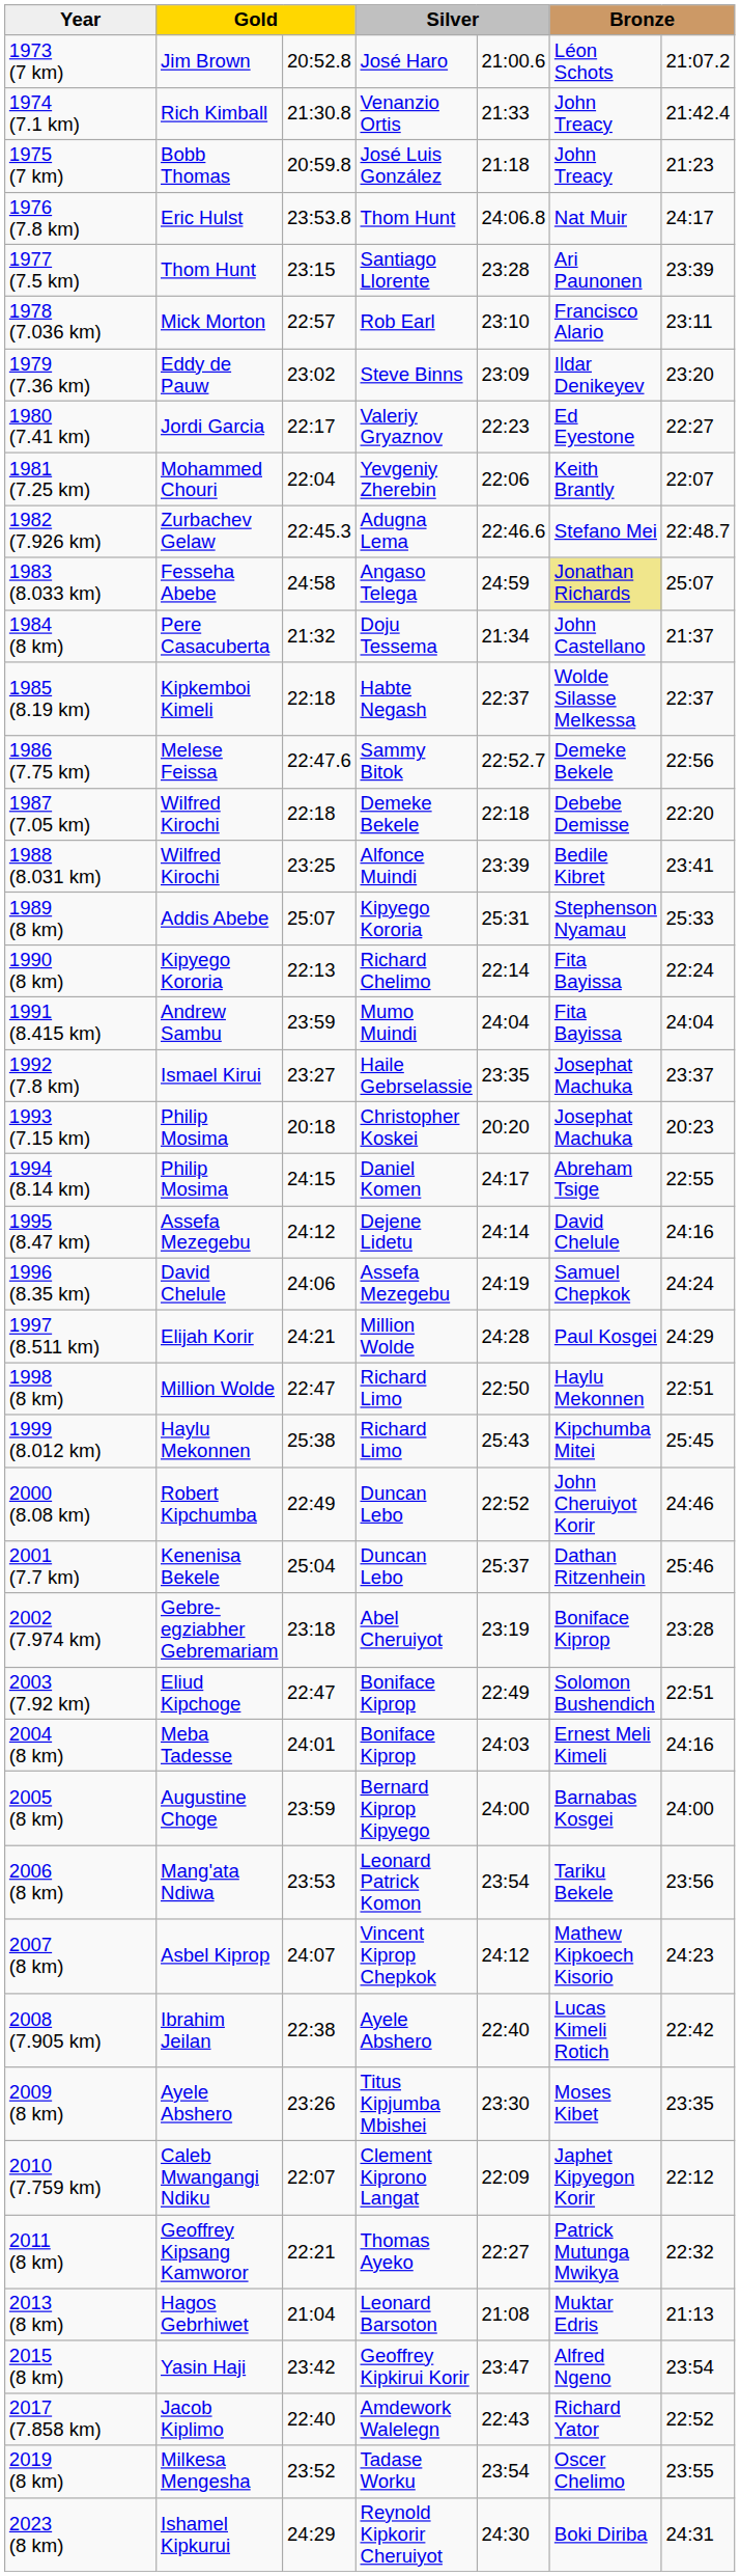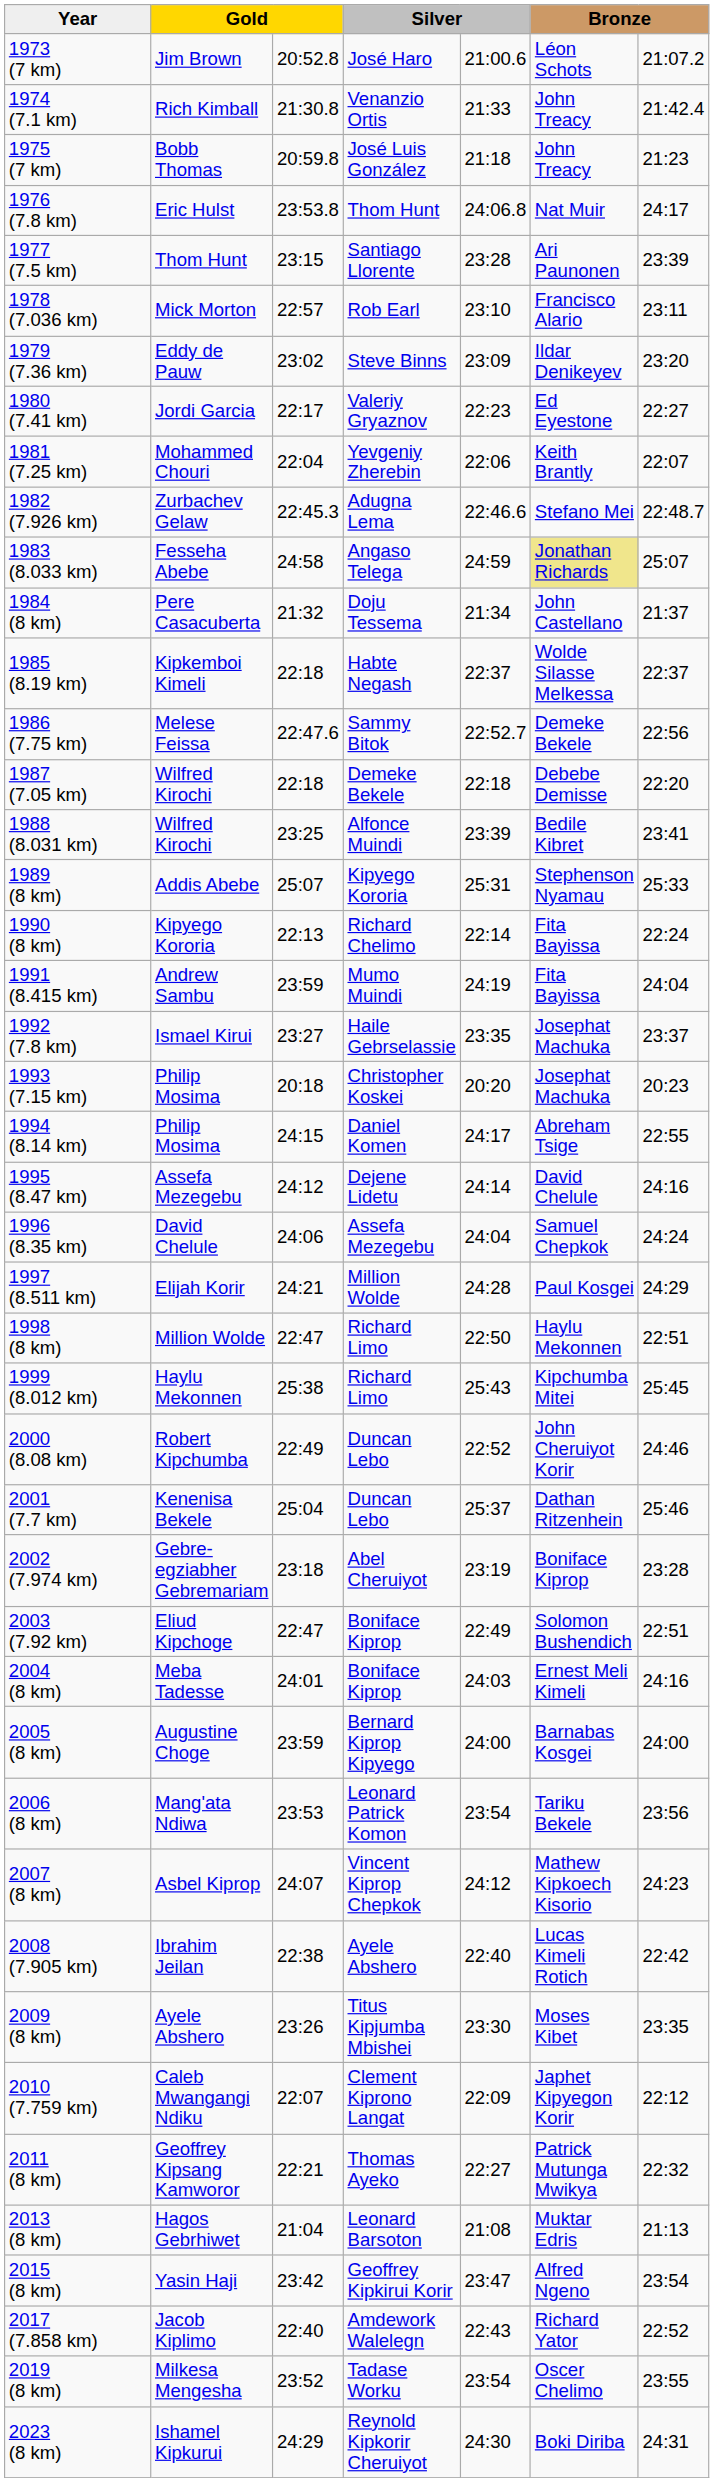 <table class="wikitable" style="font-size:100%">
 <tr align=center>
 <th scope=col style="width:120px; background: #efefef;">Year</th>
 <th scope=col colspan=2 style="width:200px; background: gold;">Gold</th>
 <th scope=col colspan=2 style="width:200px; background: silver;">Silver</th>
 <th scope=col colspan=2 style="width:200px; background: #cc9966;">Bronze</th>
 </tr>
 <tr>
 <td><a href='#'>1973</a><br>(7 km)</td>
 <td><a href='#'>Jim Brown</a><br></td>
 <td>20:52.8</td>
 <td><a href='#'>José Haro</a><br></td>
 <td>21:00.6</td>
 <td><a href='#'>Léon Schots</a><br></td>
 <td>21:07.2</td>
 </tr>
 <tr>
 <td><a href='#'>1974</a><br>(7.1 km)</td>
 <td><a href='#'>Rich Kimball</a><br></td>
 <td>21:30.8</td>
 <td><a href='#'>Venanzio Ortis</a><br></td>
 <td>21:33</td>
 <td><a href='#'>John Treacy</a><br></td>
 <td>21:42.4</td>
 </tr>
 <tr>
 <td><a href='#'>1975</a><br>(7 km)</td>
 <td><a href='#'>Bobb Thomas</a><br></td>
 <td>20:59.8</td>
 <td><a href='#'>José Luis González</a><br></td>
 <td>21:18</td>
 <td><a href='#'>John Treacy</a><br></td>
 <td>21:23</td>
 </tr>
 <tr>
 <td><a href='#'>1976</a><br>(7.8 km)</td>
 <td><a href='#'>Eric Hulst</a><br></td>
 <td>23:53.8</td>
 <td><a href='#'>Thom Hunt</a><br></td>
 <td>24:06.8</td>
 <td><a href='#'>Nat Muir</a><br></td>
 <td>24:17</td>
 </tr>
 <tr>
 <td><a href='#'>1977</a><br>(7.5 km)</td>
 <td><a href='#'>Thom Hunt</a><br></td>
 <td>23:15</td>
 <td><a href='#'>Santiago Llorente</a><br></td>
 <td>23:28</td>
 <td><a href='#'>Ari Paunonen</a><br></td>
 <td>23:39</td>
 </tr>
 <tr>
 <td><a href='#'>1978</a><br>(7.036 km)</td>
 <td><a href='#'>Mick Morton</a><br></td>
 <td>22:57</td>
 <td><a href='#'>Rob Earl</a><br></td>
 <td>23:10</td>
 <td><a href='#'>Francisco Alario</a><br></td>
 <td>23:11</td>
 </tr>
 <tr>
 <td><a href='#'>1979</a><br>(7.36 km)</td>
 <td><a href='#'>Eddy de Pauw</a><br></td>
 <td>23:02</td>
 <td><a href='#'>Steve Binns</a><br></td>
 <td>23:09</td>
 <td><a href='#'>Ildar Denikeyev</a><br></td>
 <td>23:20</td>
 </tr>
 <tr>
 <td><a href='#'>1980</a><br>(7.41 km)</td>
 <td><a href='#'>Jordi Garcia</a><br></td>
 <td>22:17</td>
 <td><a href='#'>Valeriy Gryaznov</a><br></td>
 <td>22:23</td>
 <td><a href='#'>Ed Eyestone</a><br></td>
 <td>22:27</td>
 </tr>
 <tr>
 <td><a href='#'>1981</a><br>(7.25 km)</td>
 <td><a href='#'>Mohammed Chouri</a><br></td>
 <td>22:04</td>
 <td><a href='#'>Yevgeniy Zherebin</a><br></td>
 <td>22:06</td>
 <td><a href='#'>Keith Brantly</a><br></td>
 <td>22:07</td>
 </tr>
 <tr>
 <td><a href='#'>1982</a><br>(7.926 km)</td>
 <td><a href='#'>Zurbachev Gelaw</a><br></td>
 <td>22:45.3</td>
 <td><a href='#'>Adugna Lema</a><br></td>
 <td>22:46.6</td>
 <td><a href='#'>Stefano Mei</a><br></td>
 <td>22:48.7</td>
 </tr>
 <tr>
 <td><a href='#'>1983</a><br>(8.033 km)</td>
 <td><a href='#'>Fesseha Abebe</a><br></td>
 <td>24:58</td>
 <td><a href='#'>Angaso Telega</a><br></td>
 <td>24:59</td>
 <td style="background: khaki;"><a href='#'>Jonathan Richards</a><br></td>
 <td>25:07</td>
 </tr>
 <tr>
 <td><a href='#'>1984</a><br>(8 km)</td>
 <td><a href='#'>Pere Casacuberta</a><br></td>
 <td>21:32</td>
 <td><a href='#'>Doju Tessema</a><br></td>
 <td>21:34</td>
 <td><a href='#'>John Castellano</a><br></td>
 <td>21:37</td>
 </tr>
 <tr>
 <td><a href='#'>1985</a><br>(8.19 km)</td>
 <td><a href='#'>Kipkemboi Kimeli</a><br></td>
 <td>22:18</td>
 <td><a href='#'>Habte Negash</a><br></td>
 <td>22:37</td>
 <td><a href='#'>Wolde Silasse Melkessa</a><br></td>
 <td>22:37</td>
 </tr>
 <tr>
 <td><a href='#'>1986</a><br>(7.75 km)</td>
 <td><a href='#'>Melese Feissa</a><br></td>
 <td>22:47.6</td>
 <td><a href='#'>Sammy Bitok</a><br></td>
 <td>22:52.7</td>
 <td><a href='#'>Demeke Bekele</a><br></td>
 <td>22:56</td>
 </tr>
 <tr>
 <td><a href='#'>1987</a><br>(7.05 km)</td>
 <td><a href='#'>Wilfred Kirochi</a><br></td>
 <td>22:18</td>
 <td><a href='#'>Demeke Bekele</a><br></td>
 <td>22:18</td>
 <td><a href='#'>Debebe Demisse</a><br></td>
 <td>22:20</td>
 </tr>
 <tr>
 <td><a href='#'>1988</a><br>(8.031 km)</td>
 <td><a href='#'>Wilfred Kirochi</a><br></td>
 <td>23:25</td>
 <td><a href='#'>Alfonce Muindi</a><br></td>
 <td>23:39</td>
 <td><a href='#'>Bedile Kibret</a><br></td>
 <td>23:41</td>
 </tr>
 <tr>
 <td><a href='#'>1989</a><br>(8 km)</td>
 <td><a href='#'>Addis Abebe</a><br></td>
 <td>25:07</td>
 <td><a href='#'>Kipyego Kororia</a><br></td>
 <td>25:31</td>
 <td><a href='#'>Stephenson Nyamau</a><br></td>
 <td>25:33</td>
 </tr>
 <tr>
 <td><a href='#'>1990</a><br>(8 km)</td>
 <td><a href='#'>Kipyego Kororia</a><br></td>
 <td>22:13</td>
 <td><a href='#'>Richard Chelimo</a><br></td>
 <td>22:14</td>
 <td><a href='#'>Fita Bayissa</a><br></td>
 <td>22:24</td>
 </tr>
 <tr>
 <td><a href='#'>1991</a><br>(8.415 km)</td>
 <td><a href='#'>Andrew Sambu</a><br></td>
 <td>23:59</td>
 <td><a href='#'>Mumo Muindi</a><br></td>
-<td>24:04</td>
+<td>24:19</td>
 <td><a href='#'>Fita Bayissa</a><br></td>
 <td>24:04</td>
 </tr>
 <tr>
 <td><a href='#'>1992</a><br>(7.8 km)</td>
 <td><a href='#'>Ismael Kirui</a><br></td>
 <td>23:27</td>
 <td><a href='#'>Haile Gebrselassie</a><br></td>
 <td>23:35</td>
 <td><a href='#'>Josephat Machuka</a><br></td>
 <td>23:37</td>
 </tr>
 <tr>
 <td><a href='#'>1993</a><br>(7.15 km)</td>
 <td><a href='#'>Philip Mosima</a><br></td>
 <td>20:18</td>
 <td><a href='#'>Christopher Koskei</a><br></td>
 <td>20:20</td>
 <td><a href='#'>Josephat Machuka</a><br></td>
 <td>20:23</td>
 </tr>
 <tr>
 <td><a href='#'>1994</a><br>(8.14 km)</td>
 <td><a href='#'>Philip Mosima</a><br></td>
 <td>24:15</td>
 <td><a href='#'>Daniel Komen</a><br></td>
 <td>24:17</td>
 <td><a href='#'>Abreham Tsige</a><br></td>
 <td>22:55</td>
 </tr>
 <tr>
 <td><a href='#'>1995</a><br>(8.47 km)</td>
 <td><a href='#'>Assefa Mezegebu</a><br></td>
 <td>24:12</td>
 <td><a href='#'>Dejene Lidetu</a><br></td>
 <td>24:14</td>
 <td><a href='#'>David Chelule</a><br></td>
 <td>24:16</td>
 </tr>
 <tr>
 <td><a href='#'>1996</a><br>(8.35 km)</td>
 <td><a href='#'>David Chelule</a><br></td>
 <td>24:06</td>
 <td><a href='#'>Assefa Mezegebu</a><br></td>
-<td>24:19</td>
+<td>24:04</td>
 <td><a href='#'>Samuel Chepkok</a><br></td>
 <td>24:24</td>
 </tr>
 <tr>
 <td><a href='#'>1997</a><br>(8.511 km)</td>
 <td><a href='#'>Elijah Korir</a><br></td>
 <td>24:21</td>
 <td><a href='#'>Million Wolde</a><br></td>
 <td>24:28</td>
 <td><a href='#'>Paul Kosgei</a><br></td>
 <td>24:29</td>
 </tr>
 <tr>
 <td><a href='#'>1998</a><br>(8 km)</td>
 <td><a href='#'>Million Wolde</a><br></td>
 <td>22:47</td>
 <td><a href='#'>Richard Limo</a><br></td>
 <td>22:50</td>
 <td><a href='#'>Haylu Mekonnen</a><br></td>
 <td>22:51</td>
 </tr>
 <tr>
 <td><a href='#'>1999</a><br>(8.012 km)</td>
 <td><a href='#'>Haylu Mekonnen</a><br></td>
 <td>25:38</td>
 <td><a href='#'>Richard Limo</a><br></td>
 <td>25:43</td>
 <td><a href='#'>Kipchumba Mitei</a><br></td>
 <td>25:45</td>
 </tr>
 <tr>
 <td><a href='#'>2000</a><br>(8.08 km)</td>
 <td><a href='#'>Robert Kipchumba</a><br></td>
 <td>22:49</td>
 <td><a href='#'>Duncan Lebo</a><br></td>
 <td>22:52</td>
 <td><a href='#'>John Cheruiyot Korir</a><br></td>
 <td>24:46</td>
 </tr>
 <tr>
 <td><a href='#'>2001</a><br>(7.7 km)</td>
 <td><a href='#'>Kenenisa Bekele</a><br></td>
 <td>25:04</td>
 <td><a href='#'>Duncan Lebo</a><br></td>
 <td>25:37</td>
 <td><a href='#'>Dathan Ritzenhein</a><br></td>
 <td>25:46</td>
 </tr>
 <tr>
 <td><a href='#'>2002</a><br>(7.974 km)</td>
 <td><a href='#'>Gebre-egziabher Gebremariam</a><br></td>
 <td>23:18</td>
 <td><a href='#'>Abel Cheruiyot</a><br></td>
 <td>23:19</td>
 <td><a href='#'>Boniface Kiprop</a><br></td>
 <td>23:28</td>
 </tr>
 <tr>
 <td><a href='#'>2003</a><br>(7.92 km)</td>
 <td><a href='#'>Eliud Kipchoge</a><br></td>
 <td>22:47</td>
 <td><a href='#'>Boniface Kiprop</a><br></td>
 <td>22:49</td>
 <td><a href='#'>Solomon Bushendich</a><br></td>
 <td>22:51</td>
 </tr>
 <tr>
 <td><a href='#'>2004</a><br>(8 km)</td>
 <td><a href='#'>Meba Tadesse</a><br></td>
 <td>24:01</td>
 <td><a href='#'>Boniface Kiprop</a><br></td>
 <td>24:03</td>
 <td><a href='#'>Ernest Meli Kimeli</a><br></td>
 <td>24:16</td>
 </tr>
 <tr>
 <td><a href='#'>2005</a><br>(8 km)</td>
 <td><a href='#'>Augustine Choge</a><br></td>
 <td>23:59</td>
 <td><a href='#'>Bernard Kiprop Kipyego</a><br></td>
 <td>24:00</td>
 <td><a href='#'>Barnabas Kosgei</a><br></td>
 <td>24:00</td>
 </tr>
 <tr>
 <td><a href='#'>2006</a><br>(8 km)</td>
 <td><a href='#'>Mang'ata Ndiwa</a><br></td>
 <td>23:53</td>
 <td><a href='#'>Leonard Patrick Komon</a><br></td>
 <td>23:54</td>
 <td><a href='#'>Tariku Bekele</a><br></td>
 <td>23:56</td>
 </tr>
 <tr>
 <td><a href='#'>2007</a><br>(8 km)</td>
 <td><a href='#'>Asbel Kiprop</a><br></td>
 <td>24:07</td>
 <td><a href='#'>Vincent Kiprop Chepkok</a><br></td>
 <td>24:12</td>
 <td><a href='#'>Mathew Kipkoech Kisorio</a><br></td>
 <td>24:23</td>
 </tr>
 <tr>
 <td><a href='#'>2008</a><br>(7.905 km)</td>
 <td><a href='#'>Ibrahim Jeilan</a><br></td>
 <td>22:38</td>
 <td><a href='#'>Ayele Abshero</a><br></td>
 <td>22:40</td>
 <td><a href='#'>Lucas Kimeli Rotich</a><br></td>
 <td>22:42</td>
 </tr>
 <tr>
 <td><a href='#'>2009</a><br>(8 km)</td>
 <td><a href='#'>Ayele Abshero</a><br></td>
 <td>23:26</td>
 <td><a href='#'>Titus Kipjumba Mbishei</a><br></td>
 <td>23:30</td>
 <td><a href='#'>Moses Kibet</a><br></td>
 <td>23:35</td>
 </tr>
 <tr>
 <td><a href='#'>2010</a><br>(7.759 km)</td>
 <td><a href='#'>Caleb Mwangangi Ndiku</a><br></td>
 <td>22:07</td>
 <td><a href='#'>Clement Kiprono Langat</a><br></td>
 <td>22:09</td>
 <td><a href='#'>Japhet Kipyegon Korir</a><br></td>
 <td>22:12</td>
 </tr>
 <tr>
 <td><a href='#'>2011</a><br>(8 km)</td>
 <td><a href='#'>Geoffrey Kipsang Kamworor</a><br></td>
 <td>22:21</td>
 <td><a href='#'>Thomas Ayeko</a><br></td>
 <td>22:27</td>
 <td><a href='#'>Patrick Mutunga Mwikya</a><br></td>
 <td>22:32</td>
 </tr>
 <tr>
 <td><a href='#'>2013</a><br>(8 km)</td>
 <td><a href='#'>Hagos Gebrhiwet</a><br></td>
 <td>21:04</td>
 <td><a href='#'>Leonard Barsoton</a><br></td>
 <td>21:08</td>
 <td><a href='#'>Muktar Edris</a><br></td>
 <td>21:13</td>
 </tr>
 <tr>
 <td><a href='#'>2015</a><br>(8 km)</td>
 <td><a href='#'>Yasin Haji</a><br></td>
 <td>23:42</td>
 <td><a href='#'>Geoffrey Kipkirui Korir</a><br></td>
 <td>23:47</td>
 <td><a href='#'>Alfred Ngeno</a><br></td>
 <td>23:54</td>
 </tr>
 <tr>
 <td><a href='#'>2017</a><br>(7.858 km)</td>
 <td><a href='#'>Jacob Kiplimo</a><br></td>
 <td>22:40</td>
 <td><a href='#'>Amdework Walelegn</a><br></td>
 <td>22:43</td>
 <td><a href='#'>Richard Yator</a><br></td>
 <td>22:52</td>
 </tr>
 <tr>
 <td><a href='#'>2019</a><br>(8 km)</td>
 <td><a href='#'>Milkesa Mengesha</a><br></td>
 <td>23:52</td>
 <td><a href='#'>Tadase Worku</a><br></td>
 <td>23:54</td>
 <td><a href='#'>Oscer Chelimo</a><br></td>
 <td>23:55</td>
 </tr>
 <tr>
 <td><a href='#'>2023</a><br>(8 km)</td>
 <td><a href='#'>Ishamel Kipkurui</a><br></td>
 <td>24:29</td>
 <td><a href='#'>Reynold Kipkorir Cheruiyot</a><br></td>
 <td>24:30</td>
 <td><a href='#'>Boki Diriba</a><br></td>
 <td>24:31</td>
 </tr>
 </table>
